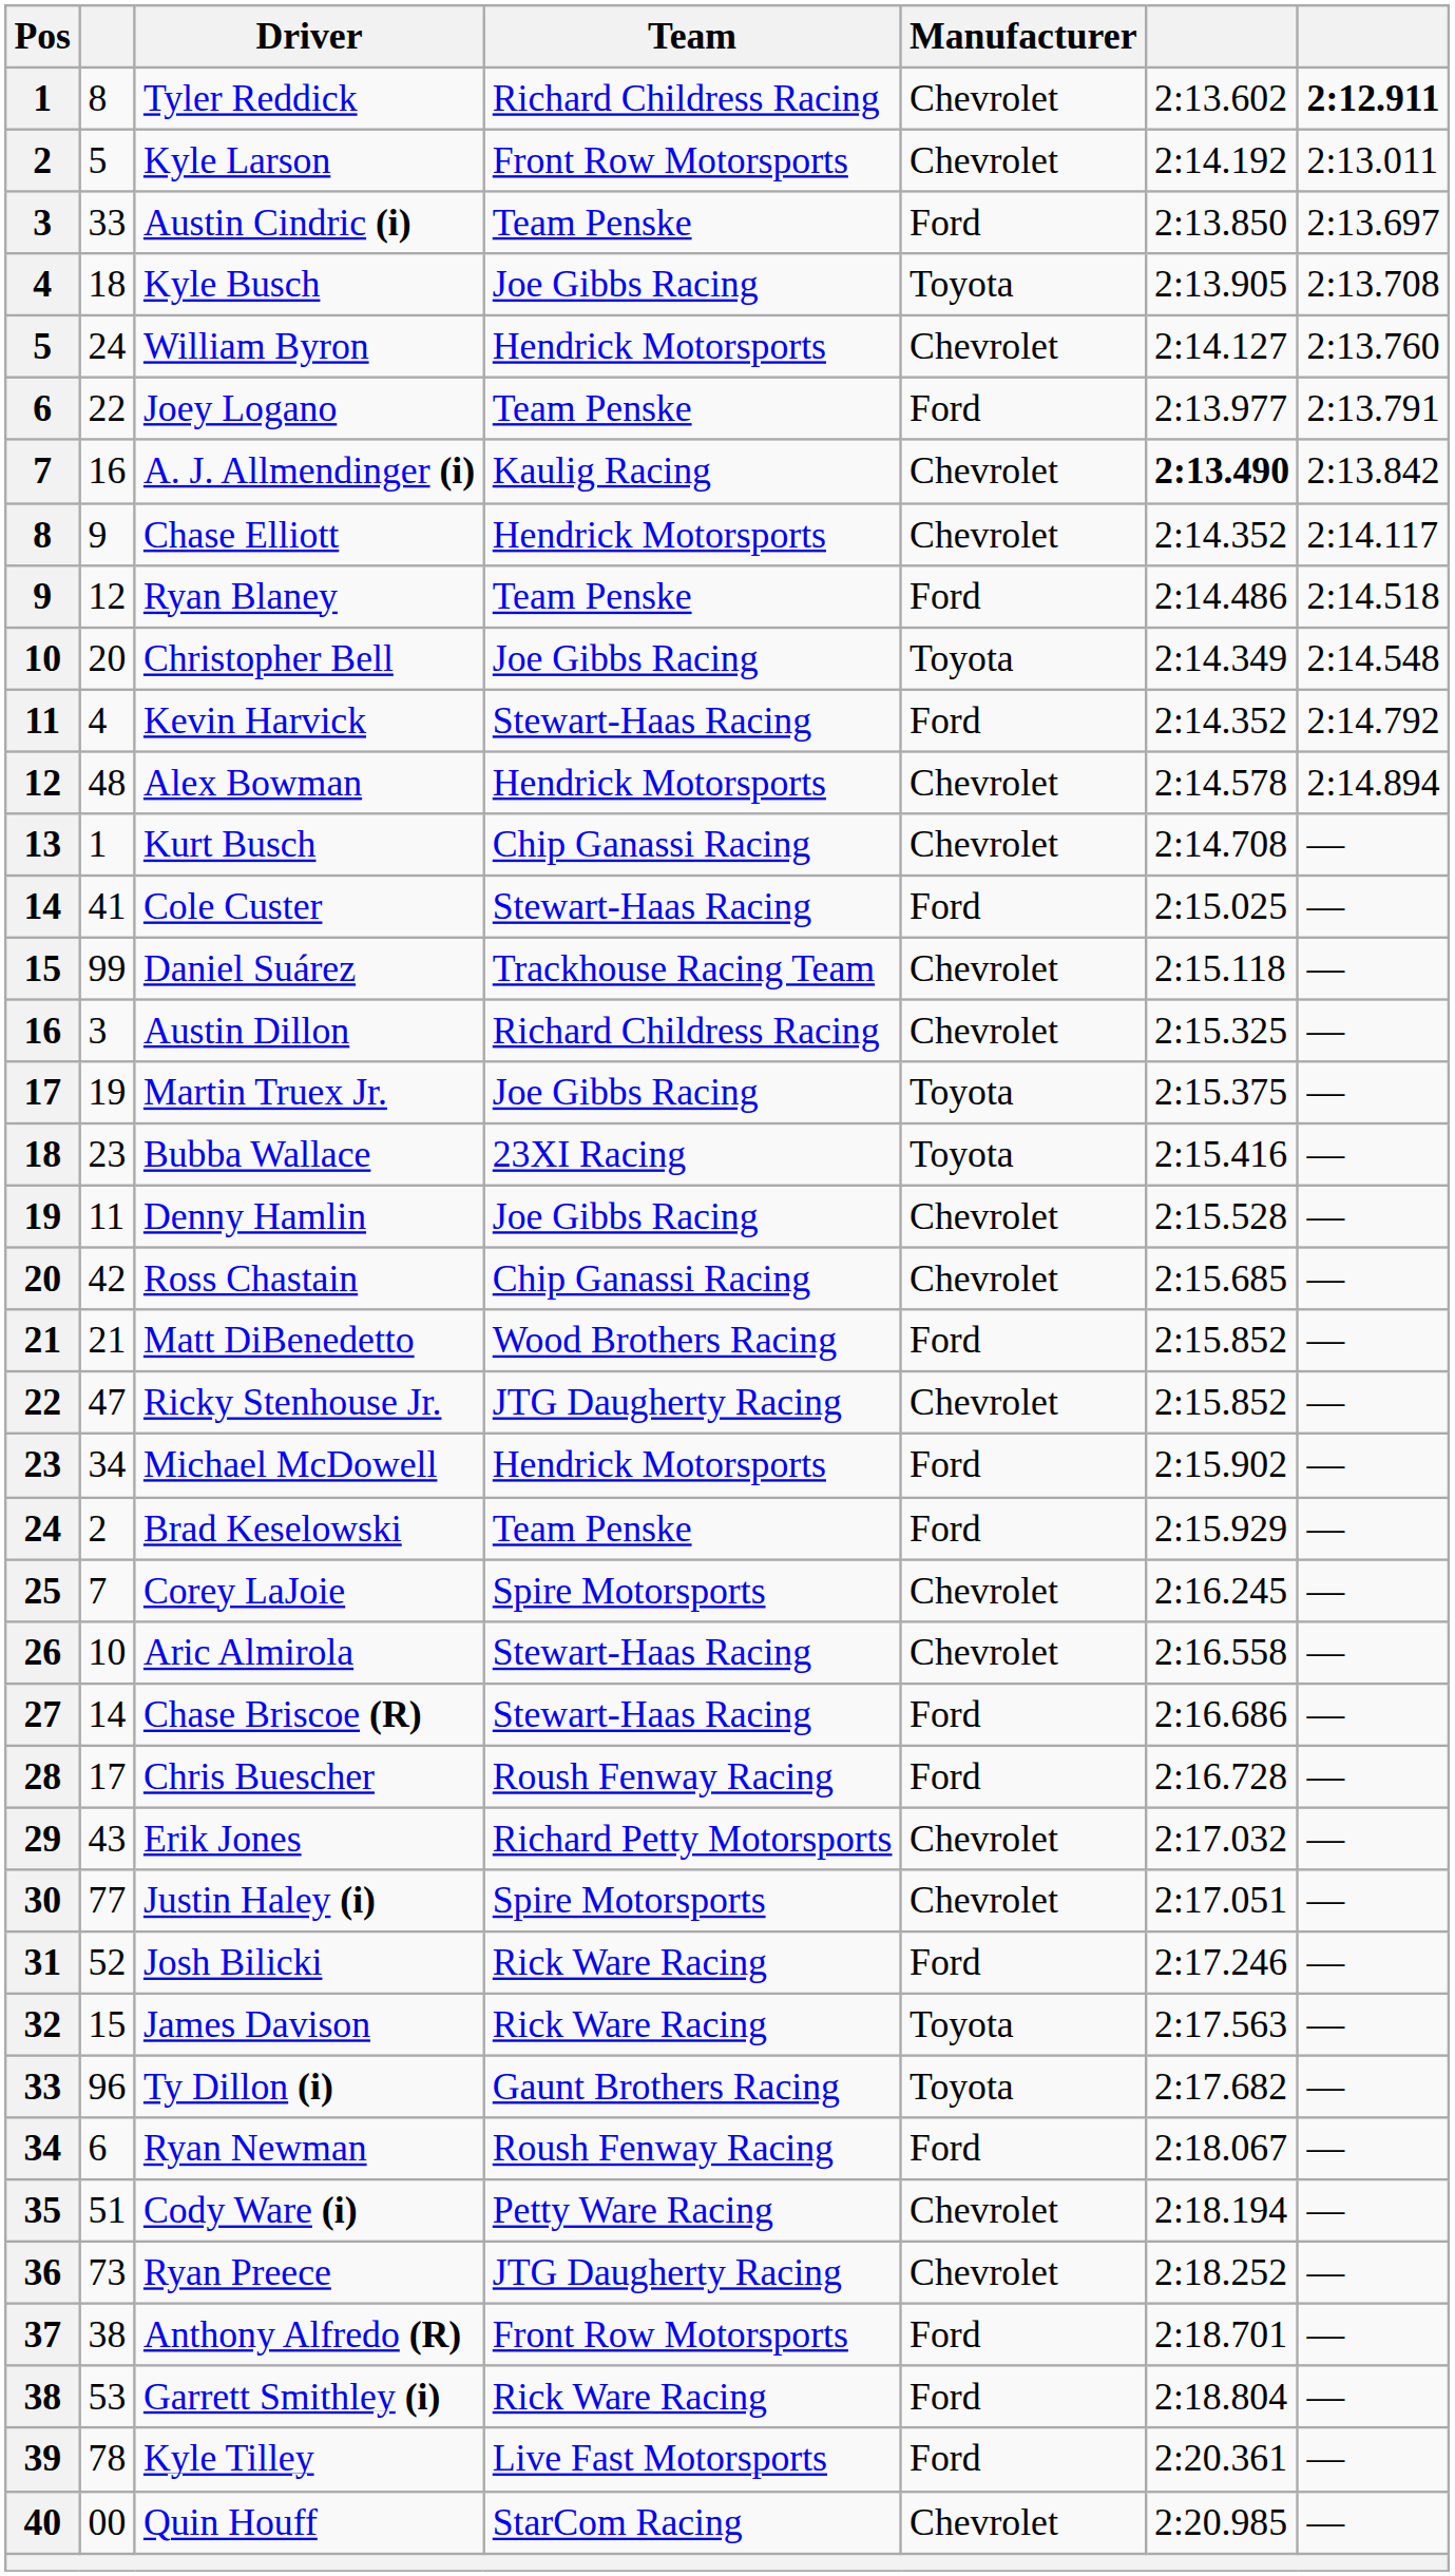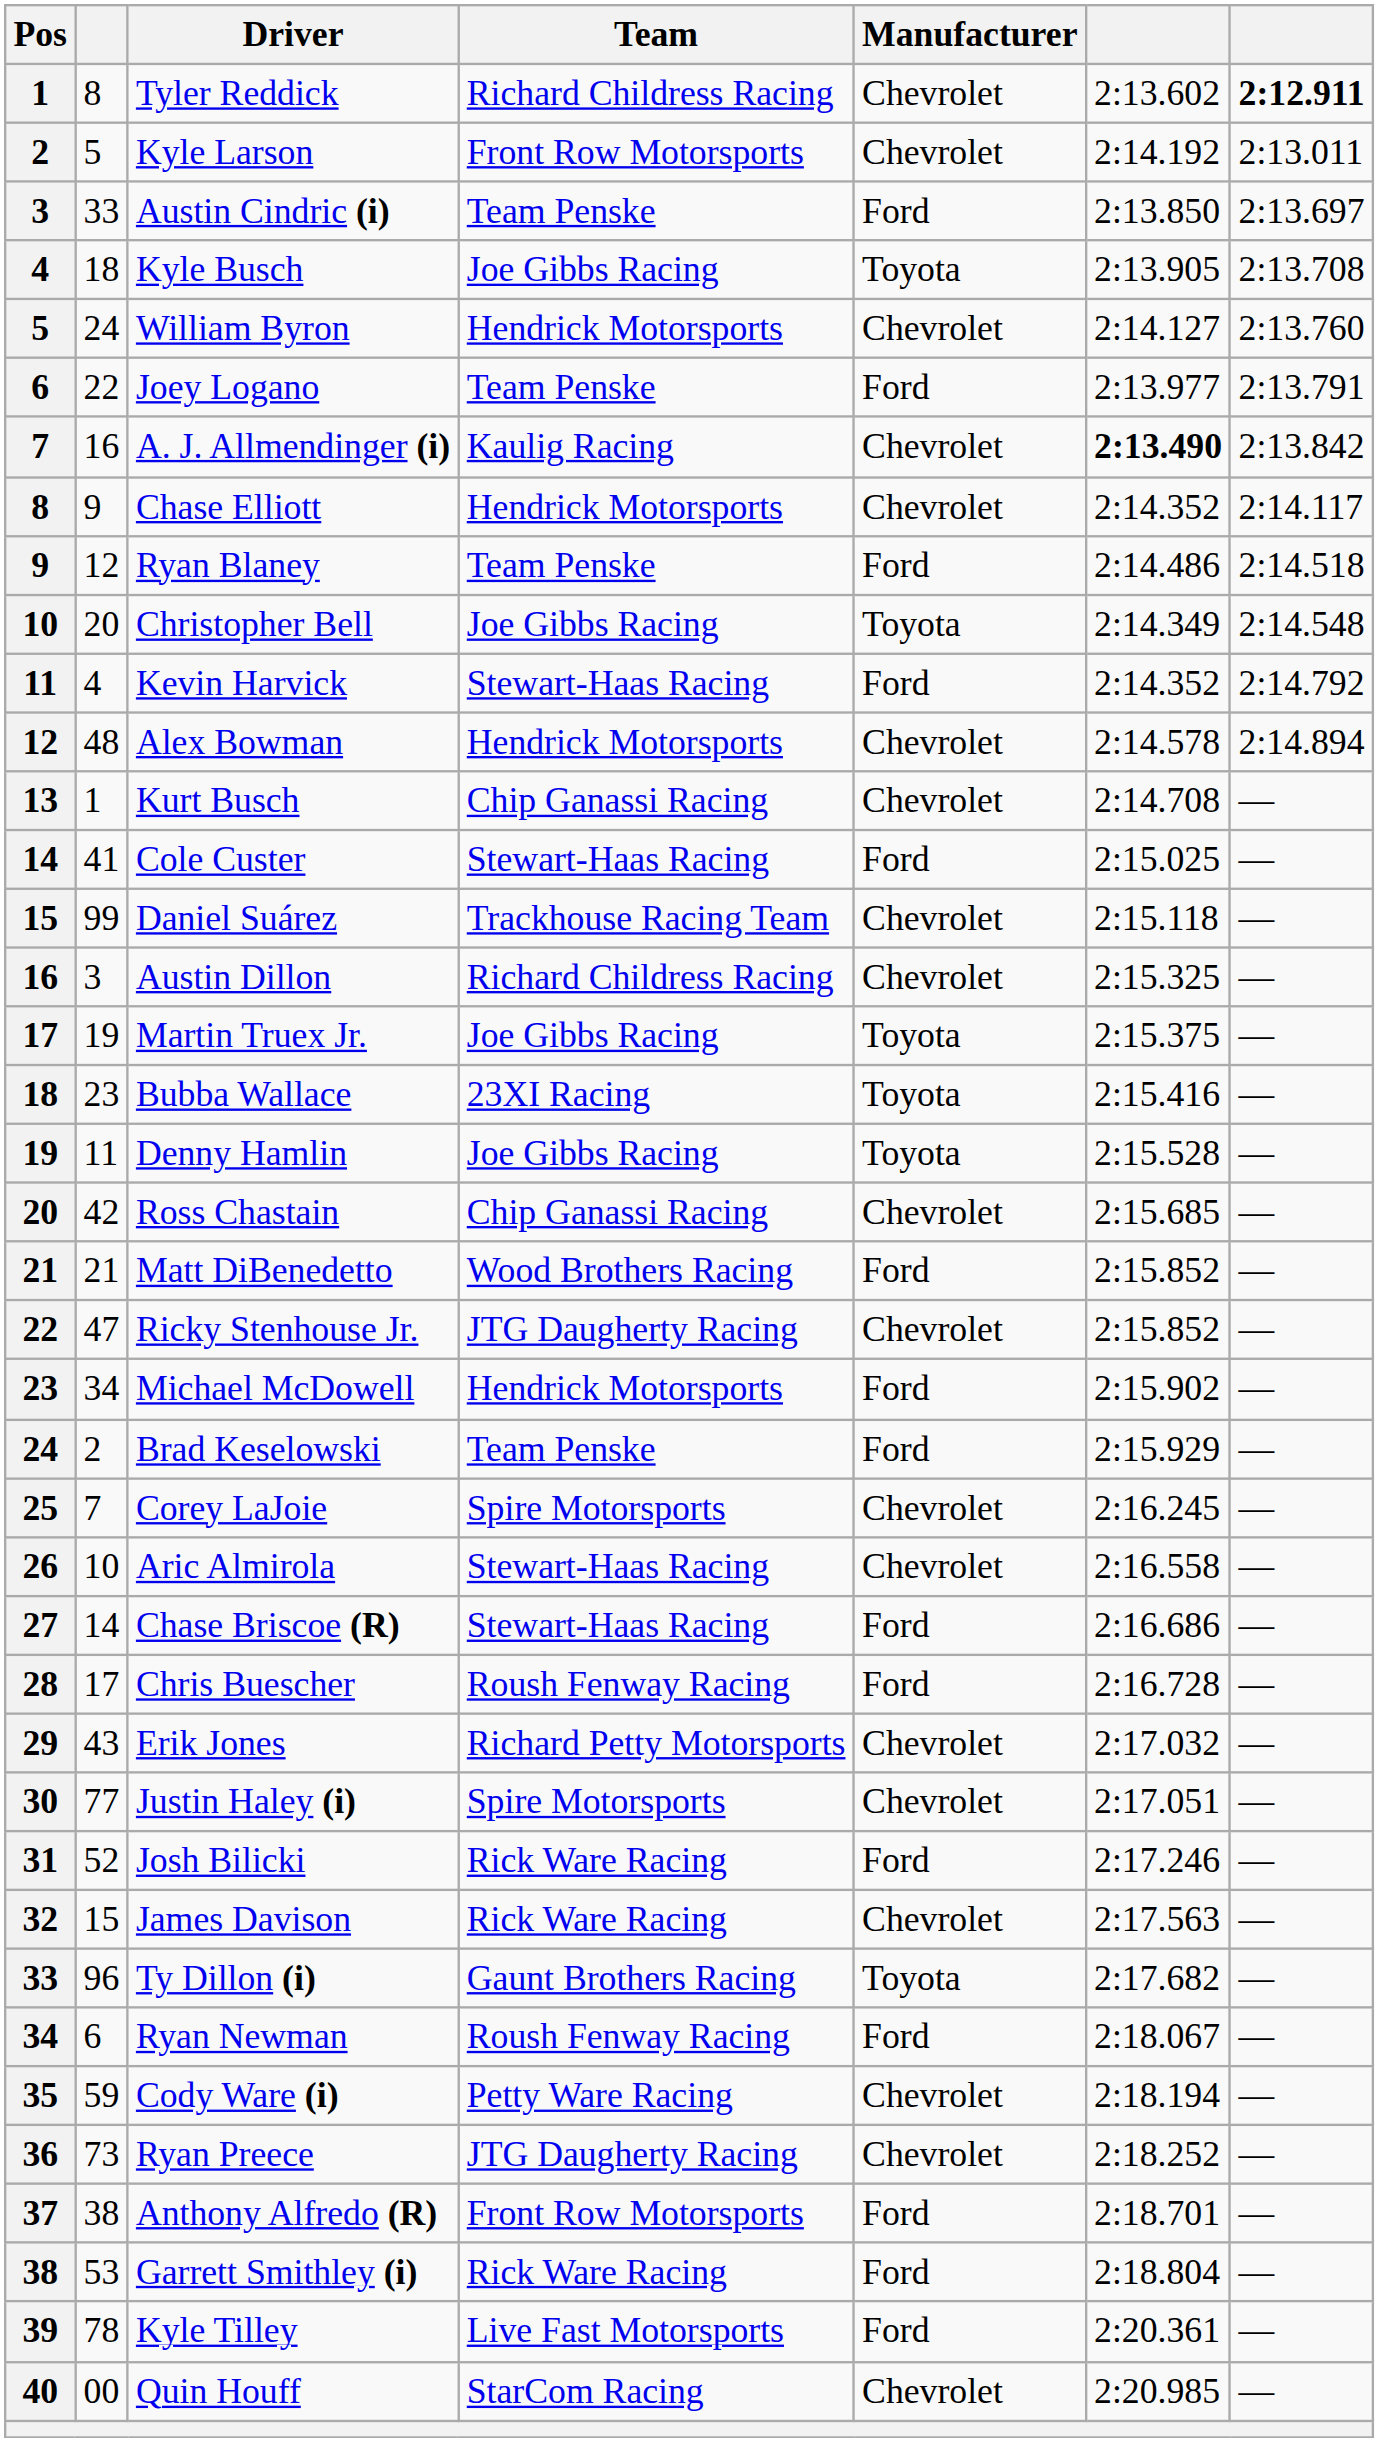 <table class="wikitable" style="font-size:95%">
 <tr>
 <th>Pos</th>
 <th></th>
 <th>Driver</th>
 <th>Team</th>
 <th>Manufacturer</th>
 <th></th>
 <th></th>
 </tr>
 <tr>
 <th>1</th>
 <td>8</td>
 <td><a href='#'>Tyler Reddick</a></td>
 <td><a href='#'>Richard Childress Racing</a></td>
 <td>Chevrolet</td>
 <td>2:13.602</td>
 <td><strong>2:12.911</strong></td>
 </tr>
 <tr>
 <th>2</th>
 <td>5</td>
 <td><a href='#'>Kyle Larson</a></td>
 <td><a href='#'>Front Row Motorsports</a></td>
 <td>Chevrolet</td>
 <td>2:14.192</td>
 <td>2:13.011</td>
 </tr>
 <tr>
 <th>3</th>
 <td>33</td>
 <td><a href='#'>Austin Cindric</a> <strong>(i)</strong></td>
 <td><a href='#'>Team Penske</a></td>
 <td>Ford</td>
 <td>2:13.850</td>
 <td>2:13.697</td>
 </tr>
 <tr>
 <th>4</th>
 <td>18</td>
 <td><a href='#'>Kyle Busch</a></td>
 <td><a href='#'>Joe Gibbs Racing</a></td>
 <td>Toyota</td>
 <td>2:13.905</td>
 <td>2:13.708</td>
 </tr>
 <tr>
 <th>5</th>
 <td>24</td>
 <td><a href='#'>William Byron</a></td>
 <td><a href='#'>Hendrick Motorsports</a></td>
 <td>Chevrolet</td>
 <td>2:14.127</td>
 <td>2:13.760</td>
 </tr>
 <tr>
 <th>6</th>
 <td>22</td>
 <td><a href='#'>Joey Logano</a></td>
 <td><a href='#'>Team Penske</a></td>
 <td>Ford</td>
 <td>2:13.977</td>
 <td>2:13.791</td>
 </tr>
 <tr>
 <th>7</th>
 <td>16</td>
 <td><a href='#'>A. J. Allmendinger</a> <strong>(i)</strong></td>
 <td><a href='#'>Kaulig Racing</a></td>
 <td>Chevrolet</td>
 <td><strong>2:13.490</strong></td>
 <td>2:13.842</td>
 </tr>
 <tr>
 <th>8</th>
 <td>9</td>
 <td><a href='#'>Chase Elliott</a></td>
 <td><a href='#'>Hendrick Motorsports</a></td>
 <td>Chevrolet</td>
 <td>2:14.352</td>
 <td>2:14.117</td>
 </tr>
 <tr>
 <th>9</th>
 <td>12</td>
 <td><a href='#'>Ryan Blaney</a></td>
 <td><a href='#'>Team Penske</a></td>
 <td>Ford</td>
 <td>2:14.486</td>
 <td>2:14.518</td>
 </tr>
 <tr>
 <th>10</th>
 <td>20</td>
 <td><a href='#'>Christopher Bell</a></td>
 <td><a href='#'>Joe Gibbs Racing</a></td>
 <td>Toyota</td>
 <td>2:14.349</td>
 <td>2:14.548</td>
 </tr>
 <tr>
 <th>11</th>
 <td>4</td>
 <td><a href='#'>Kevin Harvick</a></td>
 <td><a href='#'>Stewart-Haas Racing</a></td>
 <td>Ford</td>
 <td>2:14.352</td>
 <td>2:14.792</td>
 </tr>
 <tr>
 <th>12</th>
 <td>48</td>
 <td><a href='#'>Alex Bowman</a></td>
 <td><a href='#'>Hendrick Motorsports</a></td>
 <td>Chevrolet</td>
 <td>2:14.578</td>
 <td>2:14.894</td>
 </tr>
 <tr>
 <th>13</th>
 <td>1</td>
 <td><a href='#'>Kurt Busch</a></td>
 <td><a href='#'>Chip Ganassi Racing</a></td>
 <td>Chevrolet</td>
 <td>2:14.708</td>
 <td>—</td>
 </tr>
 <tr>
 <th>14</th>
 <td>41</td>
 <td><a href='#'>Cole Custer</a></td>
 <td><a href='#'>Stewart-Haas Racing</a></td>
 <td>Ford</td>
 <td>2:15.025</td>
 <td>—</td>
 </tr>
 <tr>
 <th>15</th>
 <td>99</td>
 <td><a href='#'>Daniel Suárez</a></td>
 <td><a href='#'>Trackhouse Racing Team</a></td>
 <td>Chevrolet</td>
 <td>2:15.118</td>
 <td>—</td>
 </tr>
 <tr>
 <th>16</th>
 <td>3</td>
 <td><a href='#'>Austin Dillon</a></td>
 <td><a href='#'>Richard Childress Racing</a></td>
 <td>Chevrolet</td>
 <td>2:15.325</td>
 <td>—</td>
 </tr>
 <tr>
 <th>17</th>
 <td>19</td>
 <td><a href='#'>Martin Truex Jr.</a></td>
 <td><a href='#'>Joe Gibbs Racing</a></td>
 <td>Toyota</td>
 <td>2:15.375</td>
 <td>—</td>
 </tr>
 <tr>
 <th>18</th>
 <td>23</td>
 <td><a href='#'>Bubba Wallace</a></td>
 <td><a href='#'>23XI Racing</a></td>
 <td>Toyota</td>
 <td>2:15.416</td>
 <td>—</td>
 </tr>
 <tr>
 <th>19</th>
 <td>11</td>
 <td><a href='#'>Denny Hamlin</a></td>
 <td><a href='#'>Joe Gibbs Racing</a></td>
-<td>Chevrolet</td>
+<td>Toyota</td>
 <td>2:15.528</td>
 <td>—</td>
 </tr>
 <tr>
 <th>20</th>
 <td>42</td>
 <td><a href='#'>Ross Chastain</a></td>
 <td><a href='#'>Chip Ganassi Racing</a></td>
 <td>Chevrolet</td>
 <td>2:15.685</td>
 <td>—</td>
 </tr>
 <tr>
 <th>21</th>
 <td>21</td>
 <td><a href='#'>Matt DiBenedetto</a></td>
 <td><a href='#'>Wood Brothers Racing</a></td>
 <td>Ford</td>
 <td>2:15.852</td>
 <td>—</td>
 </tr>
 <tr>
 <th>22</th>
 <td>47</td>
 <td><a href='#'>Ricky Stenhouse Jr.</a></td>
 <td><a href='#'>JTG Daugherty Racing</a></td>
 <td>Chevrolet</td>
 <td>2:15.852</td>
 <td>—</td>
 </tr>
 <tr>
 <th>23</th>
 <td>34</td>
 <td><a href='#'>Michael McDowell</a></td>
 <td><a href='#'>Hendrick Motorsports</a></td>
 <td>Ford</td>
 <td>2:15.902</td>
 <td>—</td>
 </tr>
 <tr>
 <th>24</th>
 <td>2</td>
 <td><a href='#'>Brad Keselowski</a></td>
 <td><a href='#'>Team Penske</a></td>
 <td>Ford</td>
 <td>2:15.929</td>
 <td>—</td>
 </tr>
 <tr>
 <th>25</th>
 <td>7</td>
 <td><a href='#'>Corey LaJoie</a></td>
 <td><a href='#'>Spire Motorsports</a></td>
 <td>Chevrolet</td>
 <td>2:16.245</td>
 <td>—</td>
 </tr>
 <tr>
 <th>26</th>
 <td>10</td>
 <td><a href='#'>Aric Almirola</a></td>
 <td><a href='#'>Stewart-Haas Racing</a></td>
 <td>Chevrolet</td>
 <td>2:16.558</td>
 <td>—</td>
 </tr>
 <tr>
 <th>27</th>
 <td>14</td>
 <td><a href='#'>Chase Briscoe</a> <strong>(R)</strong></td>
 <td><a href='#'>Stewart-Haas Racing</a></td>
 <td>Ford</td>
 <td>2:16.686</td>
 <td>—</td>
 </tr>
 <tr>
 <th>28</th>
 <td>17</td>
 <td><a href='#'>Chris Buescher</a></td>
 <td><a href='#'>Roush Fenway Racing</a></td>
 <td>Ford</td>
 <td>2:16.728</td>
 <td>—</td>
 </tr>
 <tr>
 <th>29</th>
 <td>43</td>
 <td><a href='#'>Erik Jones</a></td>
 <td><a href='#'>Richard Petty Motorsports</a></td>
 <td>Chevrolet</td>
 <td>2:17.032</td>
 <td>—</td>
 </tr>
 <tr>
 <th>30</th>
 <td>77</td>
 <td><a href='#'>Justin Haley</a> <strong>(i)</strong></td>
 <td><a href='#'>Spire Motorsports</a></td>
 <td>Chevrolet</td>
 <td>2:17.051</td>
 <td>—</td>
 </tr>
 <tr>
 <th>31</th>
 <td>52</td>
 <td><a href='#'>Josh Bilicki</a></td>
 <td><a href='#'>Rick Ware Racing</a></td>
 <td>Ford</td>
 <td>2:17.246</td>
 <td>—</td>
 </tr>
 <tr>
 <th>32</th>
 <td>15</td>
 <td><a href='#'>James Davison</a></td>
 <td><a href='#'>Rick Ware Racing</a></td>
-<td>Toyota</td>
+<td>Chevrolet</td>
 <td>2:17.563</td>
 <td>—</td>
 </tr>
 <tr>
 <th>33</th>
 <td>96</td>
 <td><a href='#'>Ty Dillon</a> <strong>(i)</strong></td>
 <td><a href='#'>Gaunt Brothers Racing</a></td>
 <td>Toyota</td>
 <td>2:17.682</td>
 <td>—</td>
 </tr>
 <tr>
 <th>34</th>
 <td>6</td>
 <td><a href='#'>Ryan Newman</a></td>
 <td><a href='#'>Roush Fenway Racing</a></td>
 <td>Ford</td>
 <td>2:18.067</td>
 <td>—</td>
 </tr>
 <tr>
 <th>35</th>
-<td>51</td>
+<td>59</td>
 <td><a href='#'>Cody Ware</a> <strong>(i)</strong></td>
 <td><a href='#'>Petty Ware Racing</a></td>
 <td>Chevrolet</td>
 <td>2:18.194</td>
 <td>—</td>
 </tr>
 <tr>
 <th>36</th>
 <td>73</td>
 <td><a href='#'>Ryan Preece</a></td>
 <td><a href='#'>JTG Daugherty Racing</a></td>
 <td>Chevrolet</td>
 <td>2:18.252</td>
 <td>—</td>
 </tr>
 <tr>
 <th>37</th>
 <td>38</td>
 <td><a href='#'>Anthony Alfredo</a> <strong>(R)</strong></td>
 <td><a href='#'>Front Row Motorsports</a></td>
 <td>Ford</td>
 <td>2:18.701</td>
 <td>—</td>
 </tr>
 <tr>
 <th>38</th>
 <td>53</td>
 <td><a href='#'>Garrett Smithley</a> <strong>(i)</strong></td>
 <td><a href='#'>Rick Ware Racing</a></td>
 <td>Ford</td>
 <td>2:18.804</td>
 <td>—</td>
 </tr>
 <tr>
 <th>39</th>
 <td>78</td>
 <td><a href='#'>Kyle Tilley</a></td>
 <td><a href='#'>Live Fast Motorsports</a></td>
 <td>Ford</td>
 <td>2:20.361</td>
 <td>—</td>
 </tr>
 <tr>
 <th>40</th>
 <td>00</td>
 <td><a href='#'>Quin Houff</a></td>
 <td><a href='#'>StarCom Racing</a></td>
 <td>Chevrolet</td>
 <td>2:20.985</td>
 <td>—</td>
 </tr>
 <tr>
 <th colspan="7"></th>
 </tr>
 </table>
